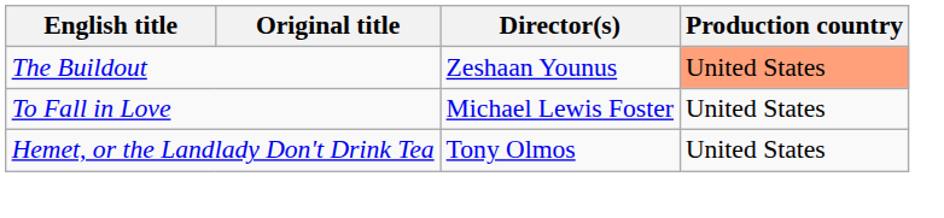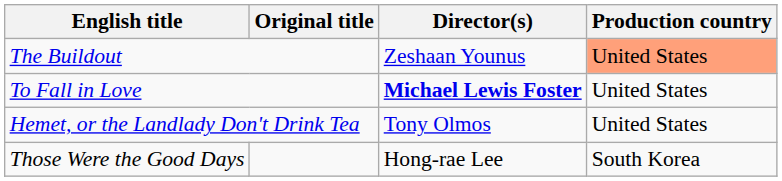 <table class="wikitable sortable">
 <tr>
 <th>English title</th>
 <th>Original title</th>
 <th>Director(s)</th>
 <th>Production country</th>
 </tr>
 <tr>
 <td colspan="2"><em><a href='#'>The Buildout</a></em></td>
 <td><a href='#'>Zeshaan Younus</a></td>
 <td style="background: lightsalmon;">United States</td>
 </tr>
 <tr>
 <td colspan="2"><a href='#'><em>To Fall in Love</em></a></td>
-<td><a href='#'>Michael Lewis Foster</a></td>
+<td><strong><a href='#'>Michael Lewis Foster</a></strong></td>
 <td>United States</td>
 </tr>
 <tr>
 <td colspan="2"><em><a href='#'>Hemet, or the Landlady Don't Drink Tea</a></em></td>
 <td><a href='#'>Tony Olmos</a></td>
 <td>United States</td>
 </tr>
+<tr>
+<td><em>Those Were the Good Days</em></td>
+<td></td>
+<td>Hong-rae Lee</td>
+<td>South Korea</td>
+</tr>
 </table>
